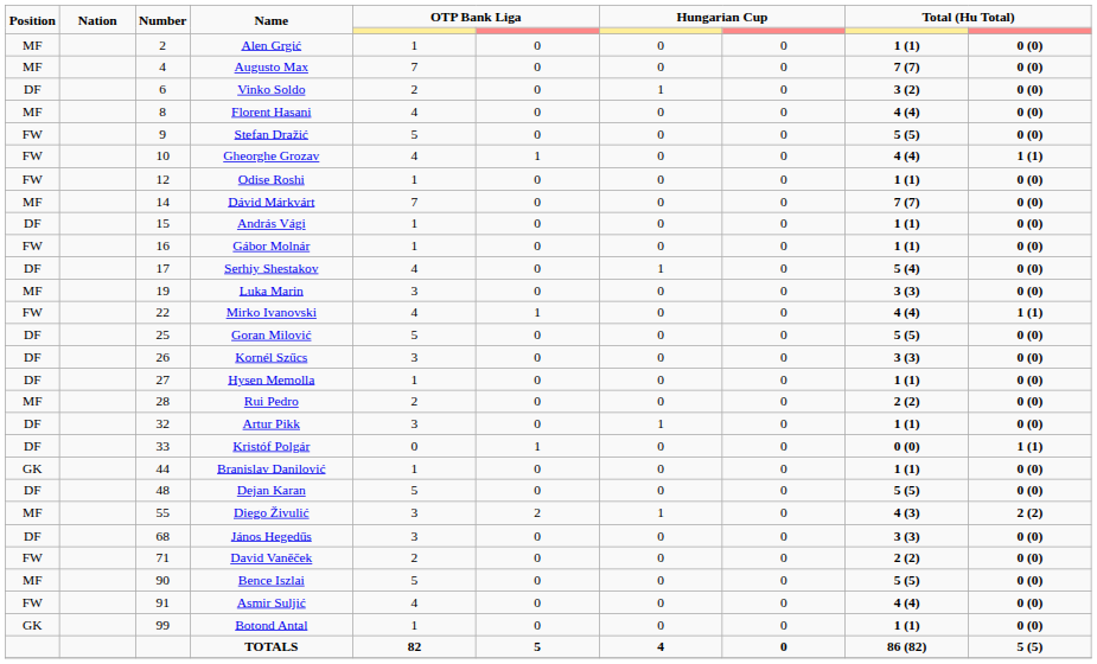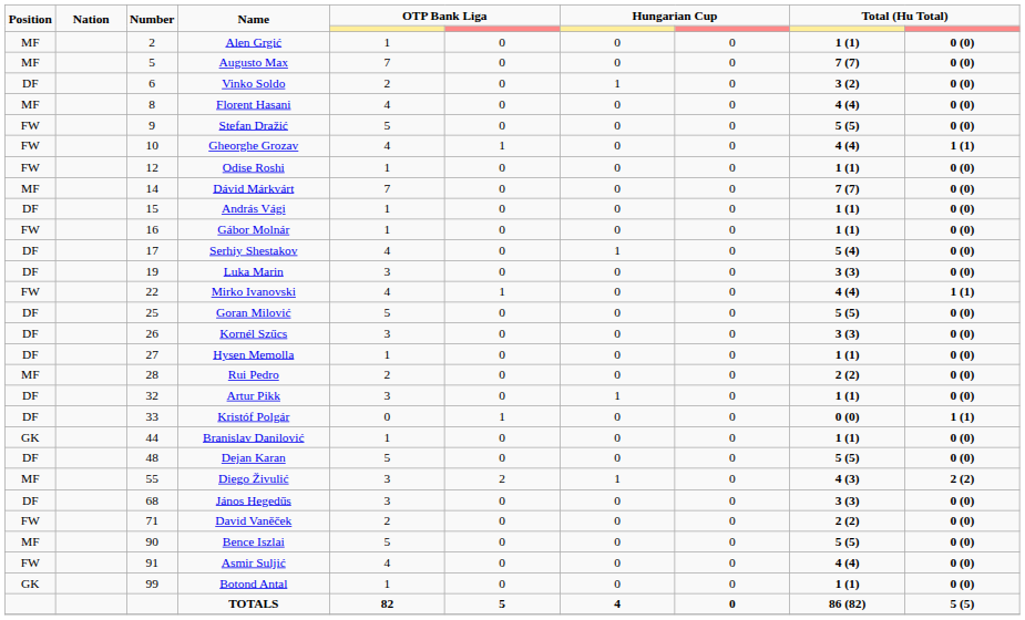 <table class="wikitable" style="font-size: 95%; text-align: center;">
 <tr>
 <td rowspan="2" width="5%" align="center"><strong>Position</strong></td>
 <td rowspan="2" width="7%" align="center"><strong>Nation</strong></td>
 <td rowspan="2" width="5%" align="center"><strong>Number</strong></td>
 <td rowspan="2" width="15%" align="center"><strong>Name</strong></td>
 <td colspan="2" align="center"><strong>OTP Bank Liga</strong></td>
 <td colspan="2" align="center"><strong>Hungarian Cup</strong></td>
 <td colspan="2" align="center"><strong>Total (Hu Total)</strong></td>
 </tr>
 <tr>
 <th width=60 style="background: #FFEE99"></th>
 <th width=60 style="background: #FF8888"></th>
 <th width=60 style="background: #FFEE99"></th>
 <th width=60 style="background: #FF8888"></th>
 <th width=60 style="background: #FFEE99"></th>
 <th width=60 style="background: #FF8888"></th>
 </tr>
 <tr>
 <td>MF</td>
 <td></td>
 <td>2</td>
 <td><a href='#'>Alen Grgić</a></td>
 <td>1</td>
 <td>0</td>
 <td>0</td>
 <td>0</td>
 <td><strong>1 (1)</strong></td>
 <td><strong>0 (0)</strong></td>
 </tr>
 <tr>
 <td>MF</td>
 <td></td>
-<td>4</td>
+<td>5</td>
 <td><a href='#'>Augusto Max</a></td>
 <td>7</td>
 <td>0</td>
 <td>0</td>
 <td>0</td>
 <td><strong>7 (7)</strong></td>
 <td><strong>0 (0)</strong></td>
 </tr>
 <tr>
 <td>DF</td>
 <td></td>
 <td>6</td>
 <td><a href='#'>Vinko Soldo</a></td>
 <td>2</td>
 <td>0</td>
 <td>1</td>
 <td>0</td>
 <td><strong>3 (2)</strong></td>
 <td><strong>0 (0)</strong></td>
 </tr>
 <tr>
 <td>MF</td>
 <td></td>
 <td>8</td>
 <td><a href='#'>Florent Hasani</a></td>
 <td>4</td>
 <td>0</td>
 <td>0</td>
 <td>0</td>
 <td><strong>4 (4)</strong></td>
 <td><strong>0 (0)</strong></td>
 </tr>
 <tr>
 <td>FW</td>
 <td></td>
 <td>9</td>
 <td><a href='#'>Stefan Dražić</a></td>
 <td>5</td>
 <td>0</td>
 <td>0</td>
 <td>0</td>
 <td><strong>5 (5)</strong></td>
 <td><strong>0 (0)</strong></td>
 </tr>
 <tr>
 <td>FW</td>
 <td></td>
 <td>10</td>
 <td><a href='#'>Gheorghe Grozav</a></td>
 <td>4</td>
 <td>1</td>
 <td>0</td>
 <td>0</td>
 <td><strong>4 (4)</strong></td>
 <td><strong>1 (1)</strong></td>
 </tr>
 <tr>
 <td>FW</td>
 <td></td>
 <td>12</td>
 <td><a href='#'>Odise Roshi</a></td>
 <td>1</td>
 <td>0</td>
 <td>0</td>
 <td>0</td>
 <td><strong>1 (1)</strong></td>
 <td><strong>0 (0)</strong></td>
 </tr>
 <tr>
 <td>MF</td>
 <td></td>
 <td>14</td>
 <td><a href='#'>Dávid Márkvárt</a></td>
 <td>7</td>
 <td>0</td>
 <td>0</td>
 <td>0</td>
 <td><strong>7 (7)</strong></td>
 <td><strong>0 (0)</strong></td>
 </tr>
 <tr>
 <td>DF</td>
 <td></td>
 <td>15</td>
 <td><a href='#'>András Vági</a></td>
 <td>1</td>
 <td>0</td>
 <td>0</td>
 <td>0</td>
 <td><strong>1 (1)</strong></td>
 <td><strong>0 (0)</strong></td>
 </tr>
 <tr>
 <td>FW</td>
 <td></td>
 <td>16</td>
 <td><a href='#'>Gábor Molnár</a></td>
 <td>1</td>
 <td>0</td>
 <td>0</td>
 <td>0</td>
 <td><strong>1 (1)</strong></td>
 <td><strong>0 (0)</strong></td>
 </tr>
 <tr>
 <td>DF</td>
 <td></td>
 <td>17</td>
 <td><a href='#'>Serhiy Shestakov</a></td>
 <td>4</td>
 <td>0</td>
 <td>1</td>
 <td>0</td>
 <td><strong>5 (4)</strong></td>
 <td><strong>0 (0)</strong></td>
 </tr>
 <tr>
-<td>MF</td>
+<td>DF</td>
 <td></td>
 <td>19</td>
 <td><a href='#'>Luka Marin</a></td>
 <td>3</td>
 <td>0</td>
 <td>0</td>
 <td>0</td>
 <td><strong>3 (3)</strong></td>
 <td><strong>0 (0)</strong></td>
 </tr>
 <tr>
 <td>FW</td>
 <td></td>
 <td>22</td>
 <td><a href='#'>Mirko Ivanovski</a></td>
 <td>4</td>
 <td>1</td>
 <td>0</td>
 <td>0</td>
 <td><strong>4 (4)</strong></td>
 <td><strong>1 (1)</strong></td>
 </tr>
 <tr>
 <td>DF</td>
 <td></td>
 <td>25</td>
 <td><a href='#'>Goran Milović</a></td>
 <td>5</td>
 <td>0</td>
 <td>0</td>
 <td>0</td>
 <td><strong>5 (5)</strong></td>
 <td><strong>0 (0)</strong></td>
 </tr>
 <tr>
 <td>DF</td>
 <td></td>
 <td>26</td>
 <td><a href='#'>Kornél Szűcs</a></td>
 <td>3</td>
 <td>0</td>
 <td>0</td>
 <td>0</td>
 <td><strong>3 (3)</strong></td>
 <td><strong>0 (0)</strong></td>
 </tr>
 <tr>
 <td>DF</td>
 <td></td>
 <td>27</td>
 <td><a href='#'>Hysen Memolla</a></td>
 <td>1</td>
 <td>0</td>
 <td>0</td>
 <td>0</td>
 <td><strong>1 (1)</strong></td>
 <td><strong>0 (0)</strong></td>
 </tr>
 <tr>
 <td>MF</td>
 <td></td>
 <td>28</td>
 <td><a href='#'>Rui Pedro</a></td>
 <td>2</td>
 <td>0</td>
 <td>0</td>
 <td>0</td>
 <td><strong>2 (2)</strong></td>
 <td><strong>0 (0)</strong></td>
 </tr>
 <tr>
 <td>DF</td>
 <td></td>
 <td>32</td>
 <td><a href='#'>Artur Pikk</a></td>
 <td>3</td>
 <td>0</td>
 <td>1</td>
 <td>0</td>
 <td><strong>1 (1)</strong></td>
 <td><strong>0 (0)</strong></td>
 </tr>
 <tr>
 <td>DF</td>
 <td></td>
 <td>33</td>
 <td><a href='#'>Kristóf Polgár</a></td>
 <td>0</td>
 <td>1</td>
 <td>0</td>
 <td>0</td>
 <td><strong>0 (0)</strong></td>
 <td><strong>1 (1)</strong></td>
 </tr>
 <tr>
 <td>GK</td>
 <td></td>
 <td>44</td>
 <td><a href='#'>Branislav Danilović</a></td>
 <td>1</td>
 <td>0</td>
 <td>0</td>
 <td>0</td>
 <td><strong>1 (1)</strong></td>
 <td><strong>0 (0)</strong></td>
 </tr>
 <tr>
 <td>DF</td>
 <td></td>
 <td>48</td>
 <td><a href='#'>Dejan Karan</a></td>
 <td>5</td>
 <td>0</td>
 <td>0</td>
 <td>0</td>
 <td><strong>5 (5)</strong></td>
 <td><strong>0 (0)</strong></td>
 </tr>
 <tr>
 <td>MF</td>
 <td></td>
 <td>55</td>
 <td><a href='#'>Diego Živulić</a></td>
 <td>3</td>
 <td>2</td>
 <td>1</td>
 <td>0</td>
 <td><strong>4 (3)</strong></td>
 <td><strong>2 (2)</strong></td>
 </tr>
 <tr>
 <td>DF</td>
 <td></td>
 <td>68</td>
 <td><a href='#'>János Hegedűs</a></td>
 <td>3</td>
 <td>0</td>
 <td>0</td>
 <td>0</td>
 <td><strong>3 (3)</strong></td>
 <td><strong>0 (0)</strong></td>
 </tr>
 <tr>
 <td>FW</td>
 <td></td>
 <td>71</td>
 <td><a href='#'>David Vaněček</a></td>
 <td>2</td>
 <td>0</td>
 <td>0</td>
 <td>0</td>
 <td><strong>2 (2)</strong></td>
 <td><strong>0 (0)</strong></td>
 </tr>
 <tr>
 <td>MF</td>
 <td></td>
 <td>90</td>
 <td><a href='#'>Bence Iszlai</a></td>
 <td>5</td>
 <td>0</td>
 <td>0</td>
 <td>0</td>
 <td><strong>5 (5)</strong></td>
 <td><strong>0 (0)</strong></td>
 </tr>
 <tr>
 <td>FW</td>
 <td></td>
 <td>91</td>
 <td><a href='#'>Asmir Suljić</a></td>
 <td>4</td>
 <td>0</td>
 <td>0</td>
 <td>0</td>
 <td><strong>4 (4)</strong></td>
 <td><strong>0 (0)</strong></td>
 </tr>
 <tr>
 <td>GK</td>
 <td></td>
 <td>99</td>
 <td><a href='#'>Botond Antal</a></td>
 <td>1</td>
 <td>0</td>
 <td>0</td>
 <td>0</td>
 <td><strong>1 (1)</strong></td>
 <td><strong>0 (0)</strong></td>
 </tr>
 <tr>
 <td></td>
 <td></td>
 <td></td>
 <td><strong>TOTALS</strong></td>
 <td><strong>82</strong></td>
 <td><strong>5</strong></td>
 <td><strong>4</strong></td>
 <td><strong>0</strong></td>
 <td><strong>86 (82)</strong></td>
 <td><strong>5 (5)</strong></td>
 </tr>
 <tr>
 </tr>
 </table>
